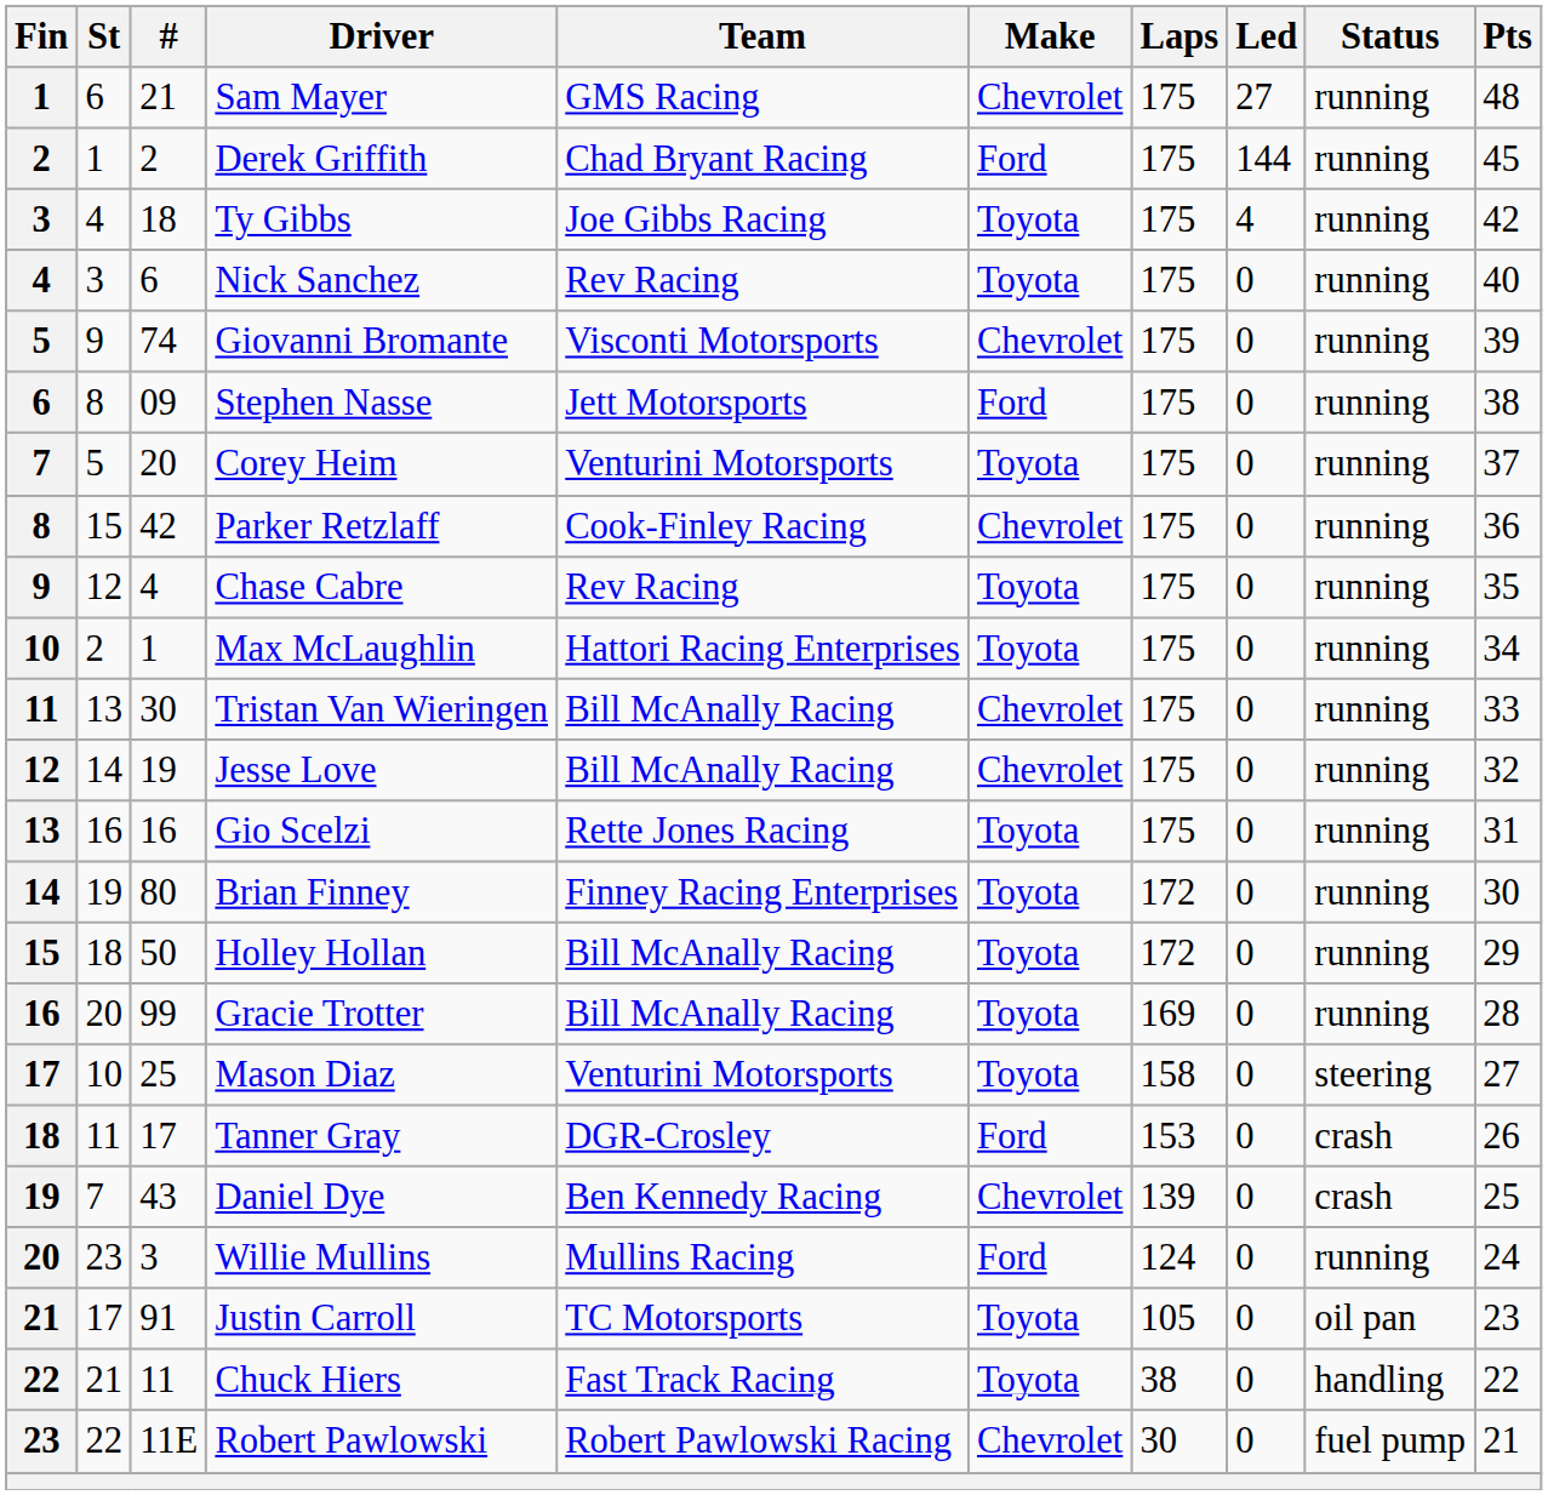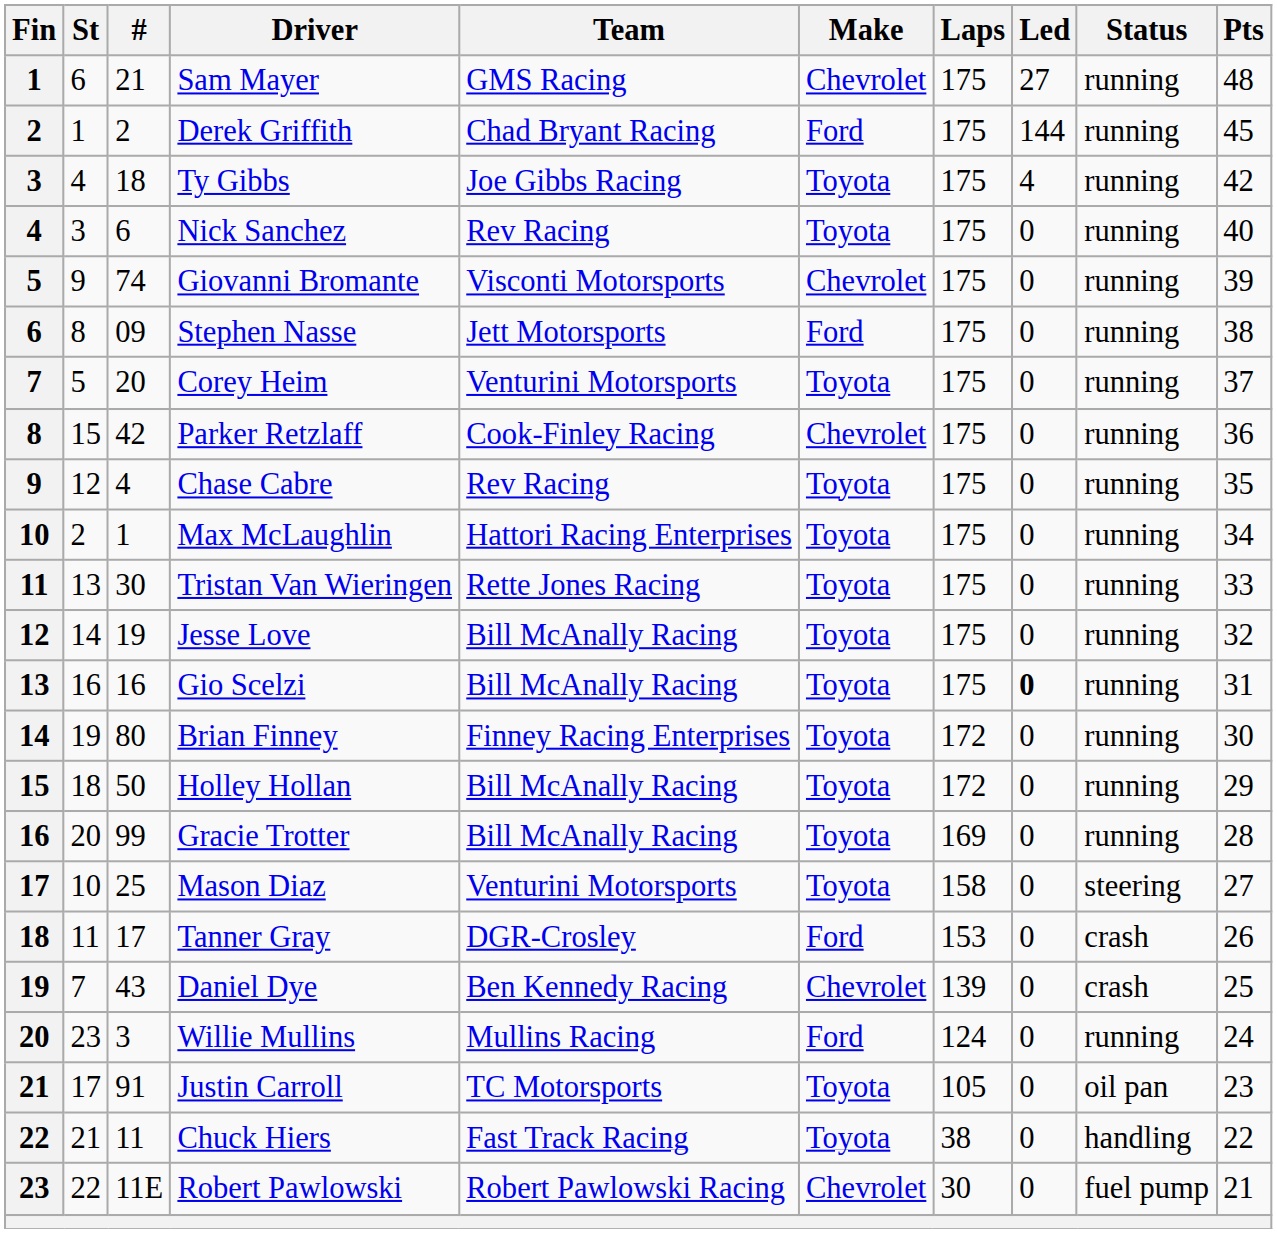 <table class="wikitable" style="font-size:95%">
 <tr>
 <th>Fin</th>
 <th>St</th>
 <th>#</th>
 <th>Driver</th>
 <th>Team</th>
 <th>Make</th>
 <th>Laps</th>
 <th>Led</th>
 <th>Status</th>
 <th>Pts</th>
 </tr>
 <tr>
 <th>1</th>
 <td>6</td>
 <td>21</td>
 <td><a href='#'>Sam Mayer</a></td>
 <td><a href='#'>GMS Racing</a></td>
 <td><a href='#'>Chevrolet</a></td>
 <td>175</td>
 <td>27</td>
 <td>running</td>
 <td>48</td>
 </tr>
 <tr>
 <th>2</th>
 <td>1</td>
 <td>2</td>
 <td><a href='#'>Derek Griffith</a></td>
 <td><a href='#'>Chad Bryant Racing</a></td>
 <td><a href='#'>Ford</a></td>
 <td>175</td>
 <td>144</td>
 <td>running</td>
 <td>45</td>
 </tr>
 <tr>
 <th>3</th>
 <td>4</td>
 <td>18</td>
 <td><a href='#'>Ty Gibbs</a></td>
 <td><a href='#'>Joe Gibbs Racing</a></td>
 <td><a href='#'>Toyota</a></td>
 <td>175</td>
 <td>4</td>
 <td>running</td>
 <td>42</td>
 </tr>
 <tr>
 <th>4</th>
 <td>3</td>
 <td>6</td>
 <td><a href='#'>Nick Sanchez</a></td>
 <td><a href='#'>Rev Racing</a></td>
 <td><a href='#'>Toyota</a></td>
 <td>175</td>
 <td>0</td>
 <td>running</td>
 <td>40</td>
 </tr>
 <tr>
 <th>5</th>
 <td>9</td>
 <td>74</td>
 <td><a href='#'>Giovanni Bromante</a></td>
 <td><a href='#'>Visconti Motorsports</a></td>
 <td><a href='#'>Chevrolet</a></td>
 <td>175</td>
 <td>0</td>
 <td>running</td>
 <td>39</td>
 </tr>
 <tr>
 <th>6</th>
 <td>8</td>
 <td>09</td>
 <td><a href='#'>Stephen Nasse</a></td>
 <td><a href='#'>Jett Motorsports</a></td>
 <td><a href='#'>Ford</a></td>
 <td>175</td>
 <td>0</td>
 <td>running</td>
 <td>38</td>
 </tr>
 <tr>
 <th>7</th>
 <td>5</td>
 <td>20</td>
 <td><a href='#'>Corey Heim</a></td>
 <td><a href='#'>Venturini Motorsports</a></td>
 <td><a href='#'>Toyota</a></td>
 <td>175</td>
 <td>0</td>
 <td>running</td>
 <td>37</td>
 </tr>
 <tr>
 <th>8</th>
 <td>15</td>
 <td>42</td>
 <td><a href='#'>Parker Retzlaff</a></td>
 <td><a href='#'>Cook-Finley Racing</a></td>
 <td><a href='#'>Chevrolet</a></td>
 <td>175</td>
 <td>0</td>
 <td>running</td>
 <td>36</td>
 </tr>
 <tr>
 <th>9</th>
 <td>12</td>
 <td>4</td>
 <td><a href='#'>Chase Cabre</a></td>
 <td><a href='#'>Rev Racing</a></td>
 <td><a href='#'>Toyota</a></td>
 <td>175</td>
 <td>0</td>
 <td>running</td>
 <td>35</td>
 </tr>
 <tr>
 <th>10</th>
 <td>2</td>
 <td>1</td>
 <td><a href='#'>Max McLaughlin</a></td>
 <td><a href='#'>Hattori Racing Enterprises</a></td>
 <td><a href='#'>Toyota</a></td>
 <td>175</td>
 <td>0</td>
 <td>running</td>
 <td>34</td>
 </tr>
 <tr>
 <th>11</th>
 <td>13</td>
 <td>30</td>
 <td><a href='#'>Tristan Van Wieringen</a></td>
-<td><a href='#'>Bill McAnally Racing</a></td>
-<td><a href='#'>Chevrolet</a></td>
+<td><a href='#'>Rette Jones Racing</a></td>
+<td><a href='#'>Toyota</a></td>
 <td>175</td>
 <td>0</td>
 <td>running</td>
 <td>33</td>
 </tr>
 <tr>
 <th>12</th>
 <td>14</td>
 <td>19</td>
 <td><a href='#'>Jesse Love</a></td>
 <td><a href='#'>Bill McAnally Racing</a></td>
-<td><a href='#'>Chevrolet</a></td>
+<td><a href='#'>Toyota</a></td>
 <td>175</td>
 <td>0</td>
 <td>running</td>
 <td>32</td>
 </tr>
 <tr>
 <th>13</th>
 <td>16</td>
 <td>16</td>
 <td><a href='#'>Gio Scelzi</a></td>
-<td><a href='#'>Rette Jones Racing</a></td>
+<td><a href='#'>Bill McAnally Racing</a></td>
 <td><a href='#'>Toyota</a></td>
 <td>175</td>
-<td>0</td>
+<td><strong>0</strong></td>
 <td>running</td>
 <td>31</td>
 </tr>
 <tr>
 <th>14</th>
 <td>19</td>
 <td>80</td>
 <td><a href='#'>Brian Finney</a></td>
 <td><a href='#'>Finney Racing Enterprises</a></td>
 <td><a href='#'>Toyota</a></td>
 <td>172</td>
 <td>0</td>
 <td>running</td>
 <td>30</td>
 </tr>
 <tr>
 <th>15</th>
 <td>18</td>
 <td>50</td>
 <td><a href='#'>Holley Hollan</a></td>
 <td><a href='#'>Bill McAnally Racing</a></td>
 <td><a href='#'>Toyota</a></td>
 <td>172</td>
 <td>0</td>
 <td>running</td>
 <td>29</td>
 </tr>
 <tr>
 <th>16</th>
 <td>20</td>
 <td>99</td>
 <td><a href='#'>Gracie Trotter</a></td>
 <td><a href='#'>Bill McAnally Racing</a></td>
 <td><a href='#'>Toyota</a></td>
 <td>169</td>
 <td>0</td>
 <td>running</td>
 <td>28</td>
 </tr>
 <tr>
 <th>17</th>
 <td>10</td>
 <td>25</td>
 <td><a href='#'>Mason Diaz</a></td>
 <td><a href='#'>Venturini Motorsports</a></td>
 <td><a href='#'>Toyota</a></td>
 <td>158</td>
 <td>0</td>
 <td>steering</td>
 <td>27</td>
 </tr>
 <tr>
 <th>18</th>
 <td>11</td>
 <td>17</td>
 <td><a href='#'>Tanner Gray</a></td>
 <td><a href='#'>DGR-Crosley</a></td>
 <td><a href='#'>Ford</a></td>
 <td>153</td>
 <td>0</td>
 <td>crash</td>
 <td>26</td>
 </tr>
 <tr>
 <th>19</th>
 <td>7</td>
 <td>43</td>
 <td><a href='#'>Daniel Dye</a></td>
 <td><a href='#'>Ben Kennedy Racing</a></td>
 <td><a href='#'>Chevrolet</a></td>
 <td>139</td>
 <td>0</td>
 <td>crash</td>
 <td>25</td>
 </tr>
 <tr>
 <th>20</th>
 <td>23</td>
 <td>3</td>
 <td><a href='#'>Willie Mullins</a></td>
 <td><a href='#'>Mullins Racing</a></td>
 <td><a href='#'>Ford</a></td>
 <td>124</td>
 <td>0</td>
 <td>running</td>
 <td>24</td>
 </tr>
 <tr>
 <th>21</th>
 <td>17</td>
 <td>91</td>
 <td><a href='#'>Justin Carroll</a></td>
 <td><a href='#'>TC Motorsports</a></td>
 <td><a href='#'>Toyota</a></td>
 <td>105</td>
 <td>0</td>
 <td>oil pan</td>
 <td>23</td>
 </tr>
 <tr>
 <th>22</th>
 <td>21</td>
 <td>11</td>
 <td><a href='#'>Chuck Hiers</a></td>
 <td><a href='#'>Fast Track Racing</a></td>
 <td><a href='#'>Toyota</a></td>
 <td>38</td>
 <td>0</td>
 <td>handling</td>
 <td>22</td>
 </tr>
 <tr>
 <th>23</th>
 <td>22</td>
 <td>11E</td>
 <td><a href='#'>Robert Pawlowski</a></td>
 <td><a href='#'>Robert Pawlowski Racing</a></td>
 <td><a href='#'>Chevrolet</a></td>
 <td>30</td>
 <td>0</td>
 <td>fuel pump</td>
 <td>21</td>
 </tr>
 <tr>
 <th colspan="10"></th>
 </tr>
 </table>
